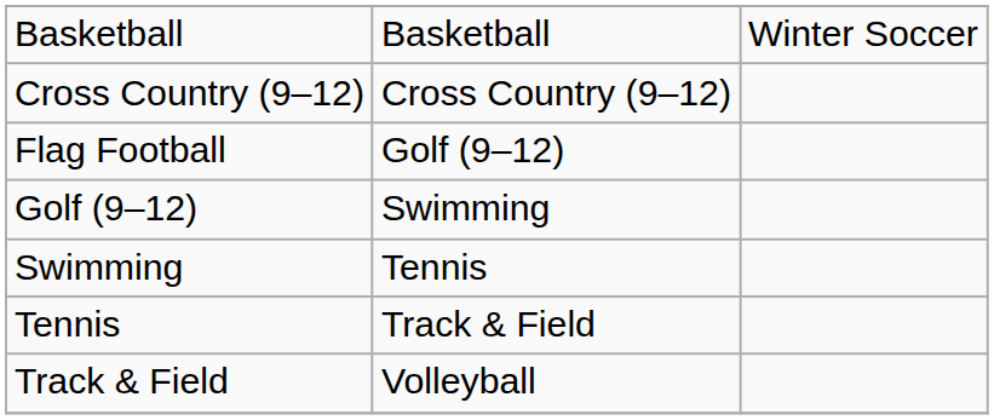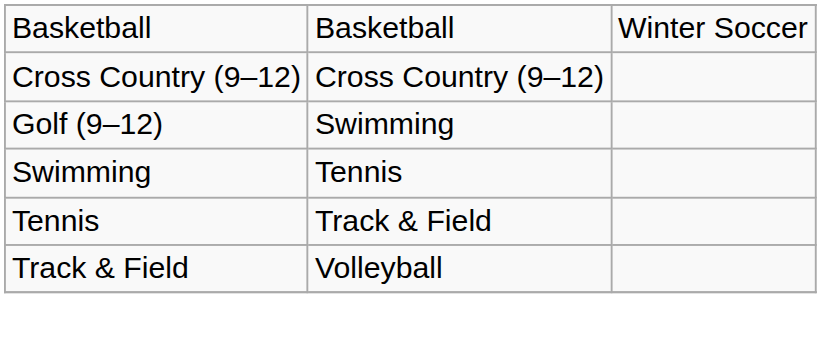 <table class="wikitable">
 <tr>
 </tr>
 <tr>
 <td>Basketball</td>
 <td>Basketball</td>
 <td>Winter Soccer</td>
 </tr>
 <tr>
 <td>Cross Country (9–12)</td>
 <td>Cross Country (9–12)</td>
-<td></td>
-</tr>
-<tr>
-<td>Flag Football</td>
-<td>Golf (9–12)</td>
 <td></td>
 </tr>
 <tr>
 <td>Golf (9–12)</td>
 <td>Swimming</td>
 <td></td>
 </tr>
 <tr>
 <td>Swimming</td>
 <td>Tennis</td>
 <td></td>
 </tr>
 <tr>
 <td>Tennis</td>
 <td>Track & Field</td>
 <td></td>
 </tr>
 <tr>
 <td>Track & Field</td>
 <td>Volleyball</td>
 <td></td>
 </tr>
 <tr>
 </tr>
 </table>
